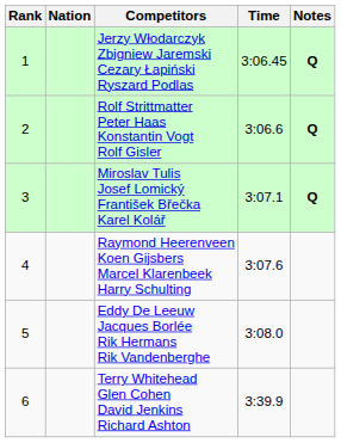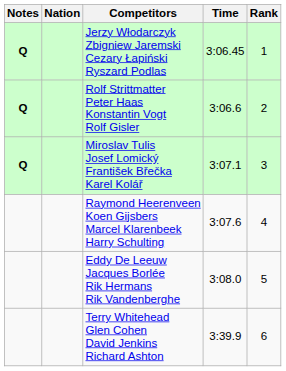 <table class="wikitable sortable" style="text-align:center">
 <tr>
-<th>Rank</th>
+<th>Notes</th>
 <th>Nation</th>
 <th>Competitors</th>
 <th>Time</th>
-<th>Notes</th>
+<th>Rank</th>
 </tr>
 <tr bgcolor=ccffcc>
-<td>1</td>
+<td><strong>Q</strong></td>
 <td align=left></td>
 <td align=left><a href='#'>Jerzy Włodarczyk</a><br><a href='#'>Zbigniew Jaremski</a><br><a href='#'>Cezary Łapiński</a><br><a href='#'>Ryszard Podlas</a></td>
 <td>3:06.45</td>
-<td><strong>Q</strong></td>
+<td>1</td>
 </tr>
 <tr bgcolor=ccffcc>
-<td>2</td>
+<td><strong>Q</strong></td>
 <td align=left></td>
 <td align=left><a href='#'>Rolf Strittmatter</a><br><a href='#'>Peter Haas</a><br><a href='#'>Konstantin Vogt</a><br><a href='#'>Rolf Gisler</a></td>
 <td>3:06.6</td>
-<td><strong>Q</strong></td>
+<td>2</td>
 </tr>
 <tr bgcolor=ccffcc>
-<td>3</td>
+<td><strong>Q</strong></td>
 <td align=left></td>
 <td align=left><a href='#'>Miroslav Tulis</a><br><a href='#'>Josef Lomický</a><br><a href='#'>František Břečka</a><br><a href='#'>Karel Kolář</a></td>
 <td>3:07.1</td>
-<td><strong>Q</strong></td>
+<td>3</td>
 </tr>
 <tr>
-<td>4</td>
+<td></td>
 <td align=left></td>
 <td align=left><a href='#'>Raymond Heerenveen</a><br><a href='#'>Koen Gijsbers</a><br><a href='#'>Marcel Klarenbeek</a><br><a href='#'>Harry Schulting</a></td>
 <td>3:07.6</td>
-<td></td>
+<td>4</td>
 </tr>
 <tr>
-<td>5</td>
+<td></td>
 <td align=left></td>
 <td align=left><a href='#'>Eddy De Leeuw</a><br><a href='#'>Jacques Borlée</a><br><a href='#'>Rik Hermans</a><br><a href='#'>Rik Vandenberghe</a></td>
 <td>3:08.0</td>
-<td></td>
+<td>5</td>
 </tr>
 <tr>
-<td>6</td>
+<td></td>
 <td align=left></td>
 <td align=left><a href='#'>Terry Whitehead</a><br><a href='#'>Glen Cohen</a><br><a href='#'>David Jenkins</a><br><a href='#'>Richard Ashton</a></td>
 <td>3:39.9</td>
-<td></td>
+<td>6</td>
 </tr>
 </table>
